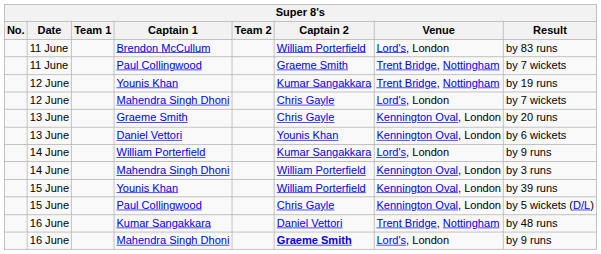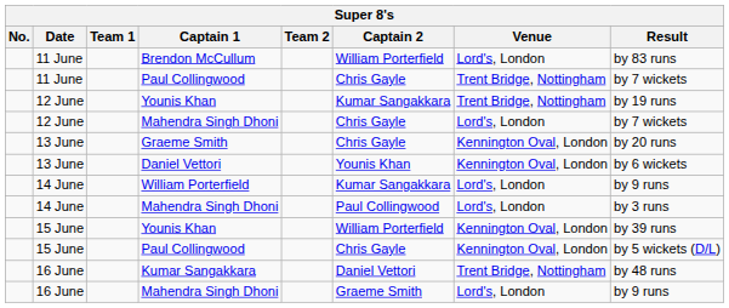 <table class="wikitable">
 <tr>
 <th colspan="9">Super 8's</th>
 </tr>
 <tr>
 <th>No.</th>
 <th>Date</th>
 <th>Team 1</th>
 <th>Captain 1</th>
 <th>Team 2</th>
 <th>Captain 2</th>
 <th>Venue</th>
 <th>Result</th>
 </tr>
 <tr>
 <td></td>
 <td>11 June</td>
 <td></td>
 <td><a href='#'>Brendon McCullum</a></td>
 <td></td>
 <td><a href='#'>William Porterfield</a></td>
 <td><a href='#'>Lord's</a>, London</td>
 <td> by 83 runs</td>
 </tr>
 <tr>
 <td></td>
 <td>11 June</td>
 <td></td>
 <td><a href='#'>Paul Collingwood</a></td>
 <td></td>
-<td><a href='#'>Graeme Smith</a></td>
+<td><a href='#'>Chris Gayle</a></td>
 <td><a href='#'>Trent Bridge</a>, <a href='#'>Nottingham</a></td>
 <td> by 7 wickets</td>
 </tr>
 <tr>
 <td></td>
 <td>12 June</td>
 <td></td>
 <td><a href='#'>Younis Khan</a></td>
 <td></td>
 <td><a href='#'>Kumar Sangakkara</a></td>
 <td><a href='#'>Trent Bridge</a>, <a href='#'>Nottingham</a></td>
 <td> by 19 runs</td>
 </tr>
 <tr>
 <td></td>
 <td>12 June</td>
 <td></td>
 <td><a href='#'>Mahendra Singh Dhoni</a></td>
 <td></td>
 <td><a href='#'>Chris Gayle</a></td>
 <td><a href='#'>Lord's</a>, London</td>
 <td> by 7 wickets</td>
 </tr>
 <tr>
 <td></td>
 <td>13 June</td>
 <td></td>
 <td><a href='#'>Graeme Smith</a></td>
 <td></td>
 <td><a href='#'>Chris Gayle</a></td>
 <td><a href='#'>Kennington Oval</a>, London</td>
 <td> by 20 runs</td>
 </tr>
 <tr>
 <td></td>
 <td>13 June</td>
 <td></td>
 <td><a href='#'>Daniel Vettori</a></td>
 <td></td>
 <td><a href='#'>Younis Khan</a></td>
 <td><a href='#'>Kennington Oval</a>, London</td>
 <td> by 6 wickets</td>
 </tr>
 <tr>
 <td></td>
 <td>14 June</td>
 <td></td>
 <td><a href='#'>William Porterfield</a></td>
 <td></td>
 <td><a href='#'>Kumar Sangakkara</a></td>
 <td><a href='#'>Lord's</a>, London</td>
 <td> by 9 runs</td>
 </tr>
 <tr>
 <td></td>
 <td>14 June</td>
 <td></td>
 <td><a href='#'>Mahendra Singh Dhoni</a></td>
 <td></td>
-<td><a href='#'>William Porterfield</a></td>
-<td><a href='#'>Kennington Oval</a>, London</td>
+<td><a href='#'>Paul Collingwood</a></td>
+<td><a href='#'>Lord's</a>, London</td>
 <td> by 3 runs</td>
 </tr>
 <tr>
 <td></td>
 <td>15 June</td>
 <td></td>
 <td><a href='#'>Younis Khan</a></td>
 <td></td>
 <td><a href='#'>William Porterfield</a></td>
 <td><a href='#'>Kennington Oval</a>, London</td>
 <td> by 39 runs</td>
 </tr>
 <tr>
 <td></td>
 <td>15 June</td>
 <td></td>
 <td><a href='#'>Paul Collingwood</a></td>
 <td></td>
 <td><a href='#'>Chris Gayle</a></td>
 <td><a href='#'>Kennington Oval</a>, London</td>
 <td> by 5 wickets (<a href='#'>D/L</a>)</td>
 </tr>
 <tr>
 <td></td>
 <td>16 June</td>
 <td></td>
 <td><a href='#'>Kumar Sangakkara</a></td>
 <td></td>
 <td><a href='#'>Daniel Vettori</a></td>
 <td><a href='#'>Trent Bridge</a>, <a href='#'>Nottingham</a></td>
 <td> by 48 runs</td>
 </tr>
 <tr>
 <td></td>
 <td>16 June</td>
 <td></td>
 <td><a href='#'>Mahendra Singh Dhoni</a></td>
 <td></td>
-<td><strong><a href='#'>Graeme Smith</a></strong></td>
+<td><a href='#'>Graeme Smith</a></td>
 <td><a href='#'>Lord's</a>, London</td>
 <td> by 9 runs</td>
 </tr>
 </table>
